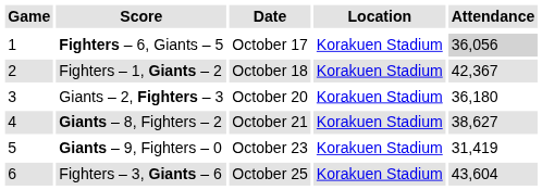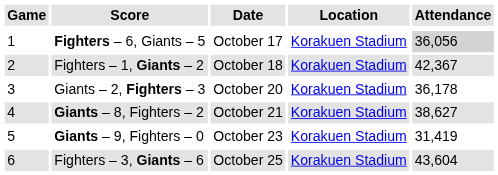 <table border="0" cellspacing="3" cellpadding="3">
 <tr style="background: #e3e3e3;">
 <th>Game</th>
 <th>Score</th>
 <th>Date</th>
 <th>Location</th>
 <th>Attendance</th>
 </tr>
 <tr style="background: #e3e3e3;">
 </tr>
 <tr>
 <td>1</td>
 <td><strong>Fighters</strong> – 6, Giants – 5</td>
 <td>October 17</td>
 <td><a href='#'>Korakuen Stadium</a></td>
 <td style="background: lightgrey;">36,056</td>
 </tr>
 <tr style="background: #e3e3e3;">
 <td>2</td>
 <td>Fighters – 1, <strong>Giants</strong> – 2</td>
 <td>October 18</td>
 <td><a href='#'>Korakuen Stadium</a></td>
 <td>42,367</td>
 </tr>
 <tr>
 <td>3</td>
 <td>Giants – 2, <strong>Fighters</strong> – 3</td>
 <td>October 20</td>
 <td><a href='#'>Korakuen Stadium</a></td>
-<td>36,180</td>
+<td>36,178</td>
 </tr>
 <tr style="background: #e3e3e3;">
 <td>4</td>
 <td><strong>Giants</strong> – 8, Fighters – 2</td>
 <td>October 21</td>
 <td><a href='#'>Korakuen Stadium</a></td>
 <td>38,627</td>
 </tr>
 <tr>
 <td>5</td>
 <td><strong>Giants</strong> – 9, Fighters – 0</td>
 <td>October 23</td>
 <td><a href='#'>Korakuen Stadium</a></td>
 <td>31,419</td>
 </tr>
 <tr style="background: #e3e3e3;">
 <td>6</td>
 <td>Fighters – 3, <strong>Giants</strong> – 6</td>
 <td>October 25</td>
 <td><a href='#'>Korakuen Stadium</a></td>
 <td>43,604</td>
 </tr>
 </table>
